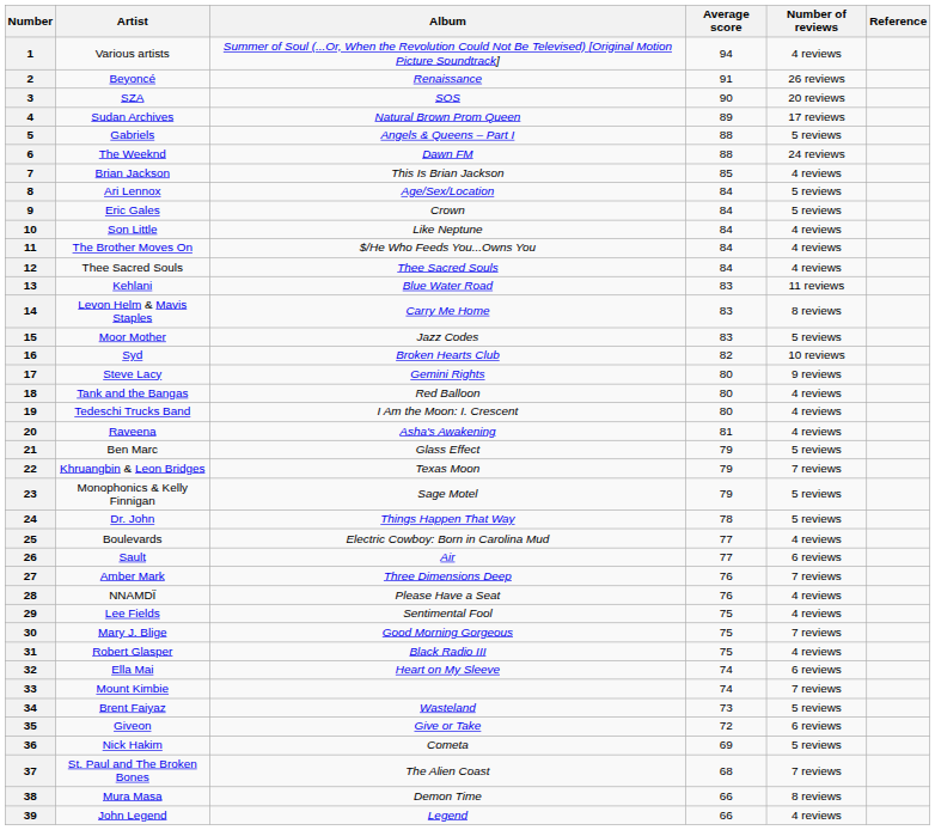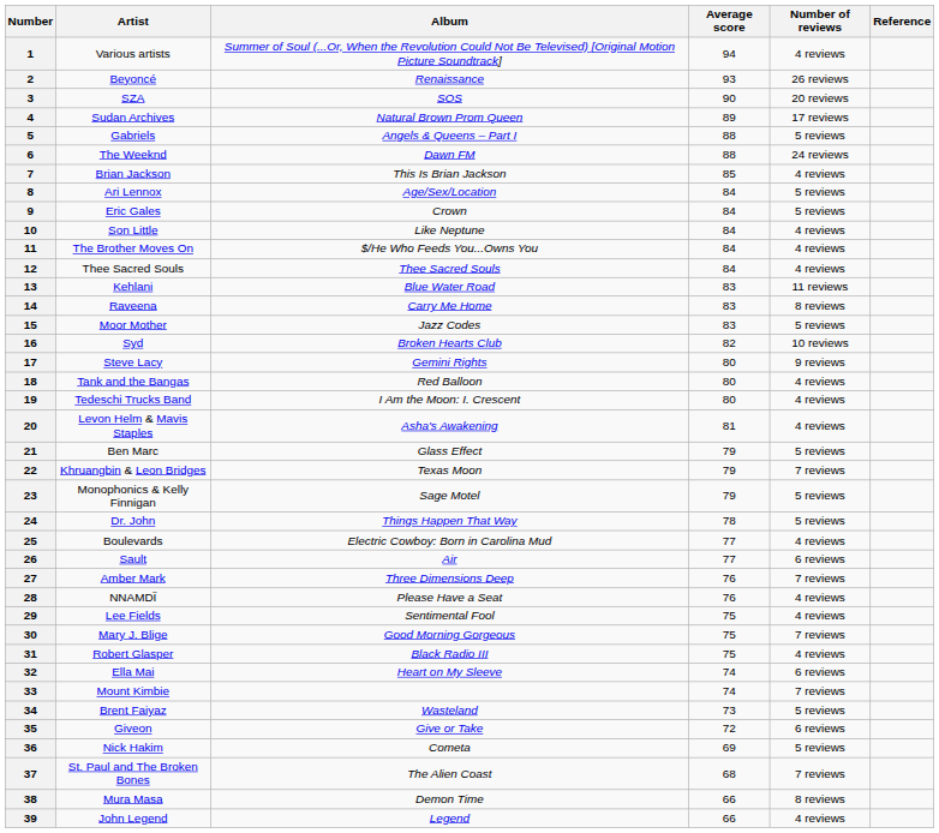 <table class="wikitable sortable" style="text-align:center;">
 <tr>
 <th scope="col">Number</th>
 <th scope="col">Artist</th>
 <th scope="col">Album</th>
 <th scope="col">Average score</th>
 <th scope="col">Number of reviews</th>
 <th scope="col">Reference</th>
 </tr>
 <tr>
 <th scope="row">1</th>
 <td>Various artists</td>
 <td><em><a href='#'>Summer of Soul (...Or, When the Revolution Could Not Be Televised) [Original Motion Picture Soundtrack</a>]</em></td>
 <td>94</td>
 <td>4 reviews</td>
 <td></td>
 </tr>
 <tr>
 <th scope="row">2</th>
 <td><a href='#'>Beyoncé</a></td>
 <td><em><a href='#'>Renaissance</a></em></td>
-<td>91</td>
+<td>93</td>
 <td>26 reviews</td>
 <td></td>
 </tr>
 <tr>
 <th scope="row">3</th>
 <td><a href='#'>SZA</a></td>
 <td><em><a href='#'>SOS</a></em></td>
 <td>90</td>
 <td>20 reviews</td>
 <td></td>
 </tr>
 <tr>
 <th scope="row">4</th>
 <td><a href='#'>Sudan Archives</a></td>
 <td><em><a href='#'>Natural Brown Prom Queen</a></em></td>
 <td>89</td>
 <td>17 reviews</td>
 <td></td>
 </tr>
 <tr>
 <th scope="row">5</th>
 <td><a href='#'>Gabriels</a></td>
 <td><em><a href='#'>Angels & Queens – Part I</a></em></td>
 <td>88</td>
 <td>5 reviews</td>
 <td></td>
 </tr>
 <tr>
 <th scope="row">6</th>
 <td><a href='#'>The Weeknd</a></td>
 <td><em><a href='#'>Dawn FM</a></em></td>
 <td>88</td>
 <td>24 reviews</td>
 <td></td>
 </tr>
 <tr>
 <th scope="row">7</th>
 <td><a href='#'>Brian Jackson</a></td>
 <td><em>This Is Brian Jackson</em></td>
 <td>85</td>
 <td>4 reviews</td>
 <td></td>
 </tr>
 <tr>
 <th scope="row">8</th>
 <td><a href='#'>Ari Lennox</a></td>
 <td><em><a href='#'>Age/Sex/Location</a></em></td>
 <td>84</td>
 <td>5 reviews</td>
 <td></td>
 </tr>
 <tr>
 <th scope="row">9</th>
 <td><a href='#'>Eric Gales</a></td>
 <td><em>Crown</em></td>
 <td>84</td>
 <td>5 reviews</td>
 <td></td>
 </tr>
 <tr>
 <th scope="row">10</th>
 <td><a href='#'>Son Little</a></td>
 <td><em>Like Neptune</em></td>
 <td>84</td>
 <td>4 reviews</td>
 <td></td>
 </tr>
 <tr>
 <th scope="row">11</th>
 <td><a href='#'>The Brother Moves On</a></td>
 <td><em>$/He Who Feeds You...Owns You</em></td>
 <td>84</td>
 <td>4 reviews</td>
 <td></td>
 </tr>
 <tr>
 <th scope="row">12</th>
 <td>Thee Sacred Souls</td>
 <td><em><a href='#'>Thee Sacred Souls</a></em></td>
 <td>84</td>
 <td>4 reviews</td>
 <td></td>
 </tr>
 <tr>
 <th scope="row">13</th>
 <td><a href='#'>Kehlani</a></td>
 <td><em><a href='#'>Blue Water Road</a></em></td>
 <td>83</td>
 <td>11 reviews</td>
 <td></td>
 </tr>
 <tr>
 <th scope="row">14</th>
-<td><a href='#'>Levon Helm</a> & <a href='#'>Mavis Staples</a></td>
+<td><a href='#'>Raveena</a></td>
 <td><em><a href='#'>Carry Me Home</a></em></td>
 <td>83</td>
 <td>8 reviews</td>
 <td></td>
 </tr>
 <tr>
 <th scope="row">15</th>
 <td><a href='#'>Moor Mother</a></td>
 <td><em>Jazz Codes</em></td>
 <td>83</td>
 <td>5 reviews</td>
 <td></td>
 </tr>
 <tr>
 <th scope="row">16</th>
 <td><a href='#'>Syd</a></td>
 <td><em><a href='#'>Broken Hearts Club</a></em></td>
 <td>82</td>
 <td>10 reviews</td>
 <td></td>
 </tr>
 <tr>
 <th scope="row">17</th>
 <td><a href='#'>Steve Lacy</a></td>
 <td><em><a href='#'>Gemini Rights</a></em></td>
 <td>80</td>
 <td>9 reviews</td>
 <td></td>
 </tr>
 <tr>
 <th scope="row">18</th>
 <td><a href='#'>Tank and the Bangas</a></td>
 <td><em>Red Balloon</em></td>
 <td>80</td>
 <td>4 reviews</td>
 <td></td>
 </tr>
 <tr>
 <th scope="row">19</th>
 <td><a href='#'>Tedeschi Trucks Band</a></td>
 <td><em>I Am the Moon: I. Crescent</em></td>
 <td>80</td>
 <td>4 reviews</td>
 <td></td>
 </tr>
 <tr>
 <th scope="row">20</th>
-<td><a href='#'>Raveena</a></td>
+<td><a href='#'>Levon Helm</a> & <a href='#'>Mavis Staples</a></td>
 <td><em><a href='#'>Asha's Awakening</a></em></td>
 <td>81</td>
 <td>4 reviews</td>
 <td></td>
 </tr>
 <tr>
 <th scope="row">21</th>
 <td>Ben Marc</td>
 <td><em>Glass Effect</em></td>
 <td>79</td>
 <td>5 reviews</td>
 <td></td>
 </tr>
 <tr>
 <th scope="row">22</th>
 <td><a href='#'>Khruangbin</a> & <a href='#'>Leon Bridges</a></td>
 <td><em>Texas Moon</em></td>
 <td>79</td>
 <td>7 reviews</td>
 <td></td>
 </tr>
 <tr>
 <th scope="row">23</th>
 <td>Monophonics & Kelly Finnigan</td>
 <td><em>Sage Motel</em></td>
 <td>79</td>
 <td>5 reviews</td>
 <td></td>
 </tr>
 <tr>
 <th scope="row">24</th>
 <td><a href='#'>Dr. John</a></td>
 <td><em><a href='#'>Things Happen That Way</a></em></td>
 <td>78</td>
 <td>5 reviews</td>
 <td></td>
 </tr>
 <tr>
 <th scope="row">25</th>
 <td>Boulevards</td>
 <td><em>Electric Cowboy: Born in Carolina Mud</em></td>
 <td>77</td>
 <td>4 reviews</td>
 <td></td>
 </tr>
 <tr>
 <th scope="row">26</th>
 <td><a href='#'>Sault</a></td>
 <td><em><a href='#'>Air</a></em></td>
 <td>77</td>
 <td>6 reviews</td>
 <td></td>
 </tr>
 <tr>
 <th scope="row">27</th>
 <td><a href='#'>Amber Mark</a></td>
 <td><em><a href='#'>Three Dimensions Deep</a></em></td>
 <td>76</td>
 <td>7 reviews</td>
 <td></td>
 </tr>
 <tr>
 <th scope="row">28</th>
 <td>NNAMDÏ</td>
 <td><em>Please Have a Seat</em></td>
 <td>76</td>
 <td>4 reviews</td>
 <td></td>
 </tr>
 <tr>
 <th scope="row">29</th>
 <td><a href='#'>Lee Fields</a></td>
 <td><em>Sentimental Fool</em></td>
 <td>75</td>
 <td>4 reviews</td>
 <td></td>
 </tr>
 <tr>
 <th scope="row">30</th>
 <td><a href='#'>Mary J. Blige</a></td>
 <td><em><a href='#'>Good Morning Gorgeous</a></em></td>
 <td>75</td>
 <td>7 reviews</td>
 <td></td>
 </tr>
 <tr>
 <th scope="row">31</th>
 <td><a href='#'>Robert Glasper</a></td>
 <td><em><a href='#'>Black Radio III</a></em></td>
 <td>75</td>
 <td>4 reviews</td>
 <td></td>
 </tr>
 <tr>
 <th scope="row">32</th>
 <td><a href='#'>Ella Mai</a></td>
 <td><em><a href='#'>Heart on My Sleeve</a></em></td>
 <td>74</td>
 <td>6 reviews</td>
 <td></td>
 </tr>
 <tr>
 <th scope="row">33</th>
 <td><a href='#'>Mount Kimbie</a></td>
 <td><em></em></td>
 <td>74</td>
 <td>7 reviews</td>
 <td></td>
 </tr>
 <tr>
 <th scope="row">34</th>
 <td><a href='#'>Brent Faiyaz</a></td>
 <td><em><a href='#'>Wasteland</a></em></td>
 <td>73</td>
 <td>5 reviews</td>
 <td></td>
 </tr>
 <tr>
 <th scope="row">35</th>
 <td><a href='#'>Giveon</a></td>
 <td><em><a href='#'>Give or Take</a></em></td>
 <td>72</td>
 <td>6 reviews</td>
 <td></td>
 </tr>
 <tr>
 <th scope="row">36</th>
 <td><a href='#'>Nick Hakim</a></td>
 <td><em>Cometa</em></td>
 <td>69</td>
 <td>5 reviews</td>
 <td></td>
 </tr>
 <tr>
 <th scope="row">37</th>
 <td><a href='#'>St. Paul and The Broken Bones</a></td>
 <td><em>The Alien Coast</em></td>
 <td>68</td>
 <td>7 reviews</td>
 <td></td>
 </tr>
 <tr>
 <th>38</th>
 <td><a href='#'>Mura Masa</a></td>
 <td><em>Demon Time</em></td>
 <td>66</td>
 <td>8 reviews</td>
 <td></td>
 </tr>
 <tr>
 <th scope="row">39</th>
 <td><a href='#'>John Legend</a></td>
 <td><em><a href='#'>Legend</a></em></td>
 <td>66</td>
 <td>4 reviews</td>
 <td></td>
 </tr>
 </table>
